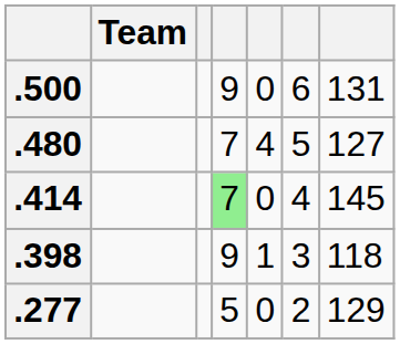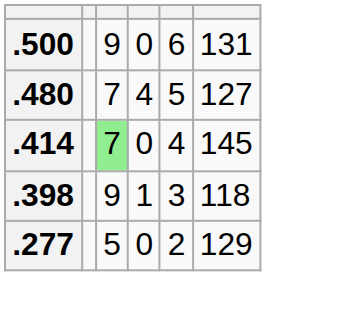 <table class="wikitable sortable">
 <tr>
 <th></th>
-<th class="unsortable">Team</th>
 <th></th>
 <th></th>
 <th></th>
 <th></th>
 <th></th>
 </tr>
 <tr>
 <th>.500</th>
 <td></td>
-<td></td>
 <td>9</td>
 <td>0</td>
 <td>6</td>
 <td>131</td>
 </tr>
 <tr>
 <th>.480</th>
-<td></td>
 <td></td>
 <td>7</td>
 <td>4</td>
 <td>5</td>
 <td>127</td>
 </tr>
 <tr>
 <th>.414</th>
 <td></td>
-<td></td>
 <td style="background: lightgreen;">7</td>
 <td>0</td>
 <td>4</td>
 <td>145</td>
 </tr>
 <tr>
 <th>.398</th>
-<td></td>
 <td></td>
 <td>9</td>
 <td>1</td>
 <td>3</td>
 <td>118</td>
 </tr>
 <tr>
 <th>.277</th>
 <td></td>
-<td></td>
 <td>5</td>
 <td>0</td>
 <td>2</td>
 <td>129</td>
 </tr>
 </table>
